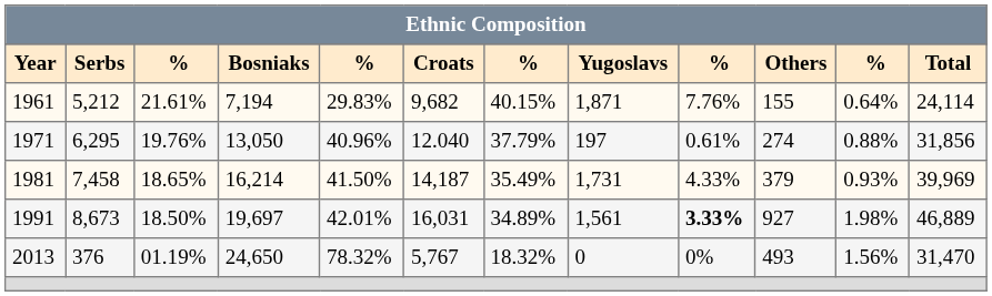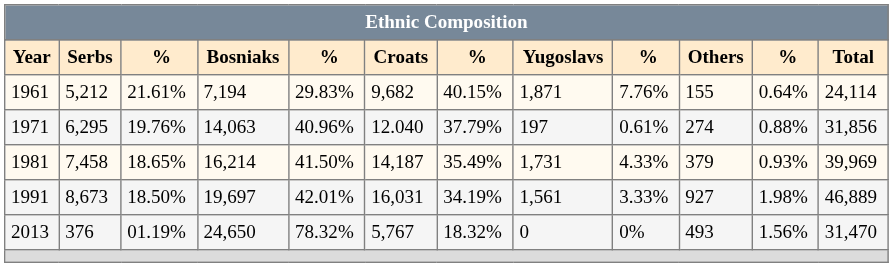 <table border="2" cellspacing="0" cellpadding="4" rules="all" width="50%" style="clear:all; margin:6px 0 0em 0em; border-style: solid; border-width: 1px; border-collapse:collapse; font-size:85%; empty-cells:show">
 <tr>
 <td colspan="14" align=center style="background:#778899; color:white"><strong>Ethnic Composition</strong></td>
 </tr>
 <tr>
 </tr>
 <tr bgcolor="#FFEBCD">
 <th>Year</th>
 <th>Serbs</th>
 <th> %</th>
 <th>Bosniaks</th>
 <th> %</th>
 <th>Croats</th>
 <th> %</th>
 <th>Yugoslavs</th>
 <th> %</th>
 <th>Others</th>
 <th> %</th>
 <th>Total</th>
 </tr>
 <tr bgcolor="#fffaf0">
 <td>1961</td>
 <td>5,212</td>
 <td>21.61%</td>
 <td>7,194</td>
 <td>29.83%</td>
 <td>9,682</td>
 <td>40.15%</td>
 <td>1,871</td>
 <td>7.76%</td>
 <td>155</td>
 <td>0.64%</td>
 <td>24,114</td>
 </tr>
 <tr bgcolor="#f5f5f5">
 <td>1971</td>
 <td>6,295</td>
 <td>19.76%</td>
-<td>13,050</td>
+<td>14,063</td>
 <td>40.96%</td>
 <td>12.040</td>
 <td>37.79%</td>
 <td>197</td>
 <td>0.61%</td>
 <td>274</td>
 <td>0.88%</td>
 <td>31,856</td>
 </tr>
 <tr bgcolor="#fffaf0">
 <td>1981</td>
 <td>7,458</td>
 <td>18.65%</td>
 <td>16,214</td>
 <td>41.50%</td>
 <td>14,187</td>
 <td>35.49%</td>
 <td>1,731</td>
 <td>4.33%</td>
 <td>379</td>
 <td>0.93%</td>
 <td>39,969</td>
 </tr>
 <tr bgcolor="#f5f5f5">
 <td>1991</td>
 <td>8,673</td>
 <td>18.50%</td>
 <td>19,697</td>
 <td>42.01%</td>
 <td>16,031</td>
-<td>34.89%</td>
+<td>34.19%</td>
 <td>1,561</td>
-<td><strong>3.33%</strong></td>
+<td>3.33%</td>
 <td>927</td>
 <td>1.98%</td>
 <td>46,889</td>
 </tr>
 <tr bgcolor="#f5f5f5">
 <td>2013</td>
 <td>376</td>
 <td>01.19%</td>
 <td>24,650</td>
 <td>78.32%</td>
 <td>5,767</td>
 <td>18.32%</td>
 <td>0</td>
 <td>0%</td>
 <td>493</td>
 <td>1.56%</td>
 <td>31,470</td>
 </tr>
 <tr>
 <td colspan="14" align=center style="background:#dcdcdc;"><small></small></td>
 </tr>
 </table>
